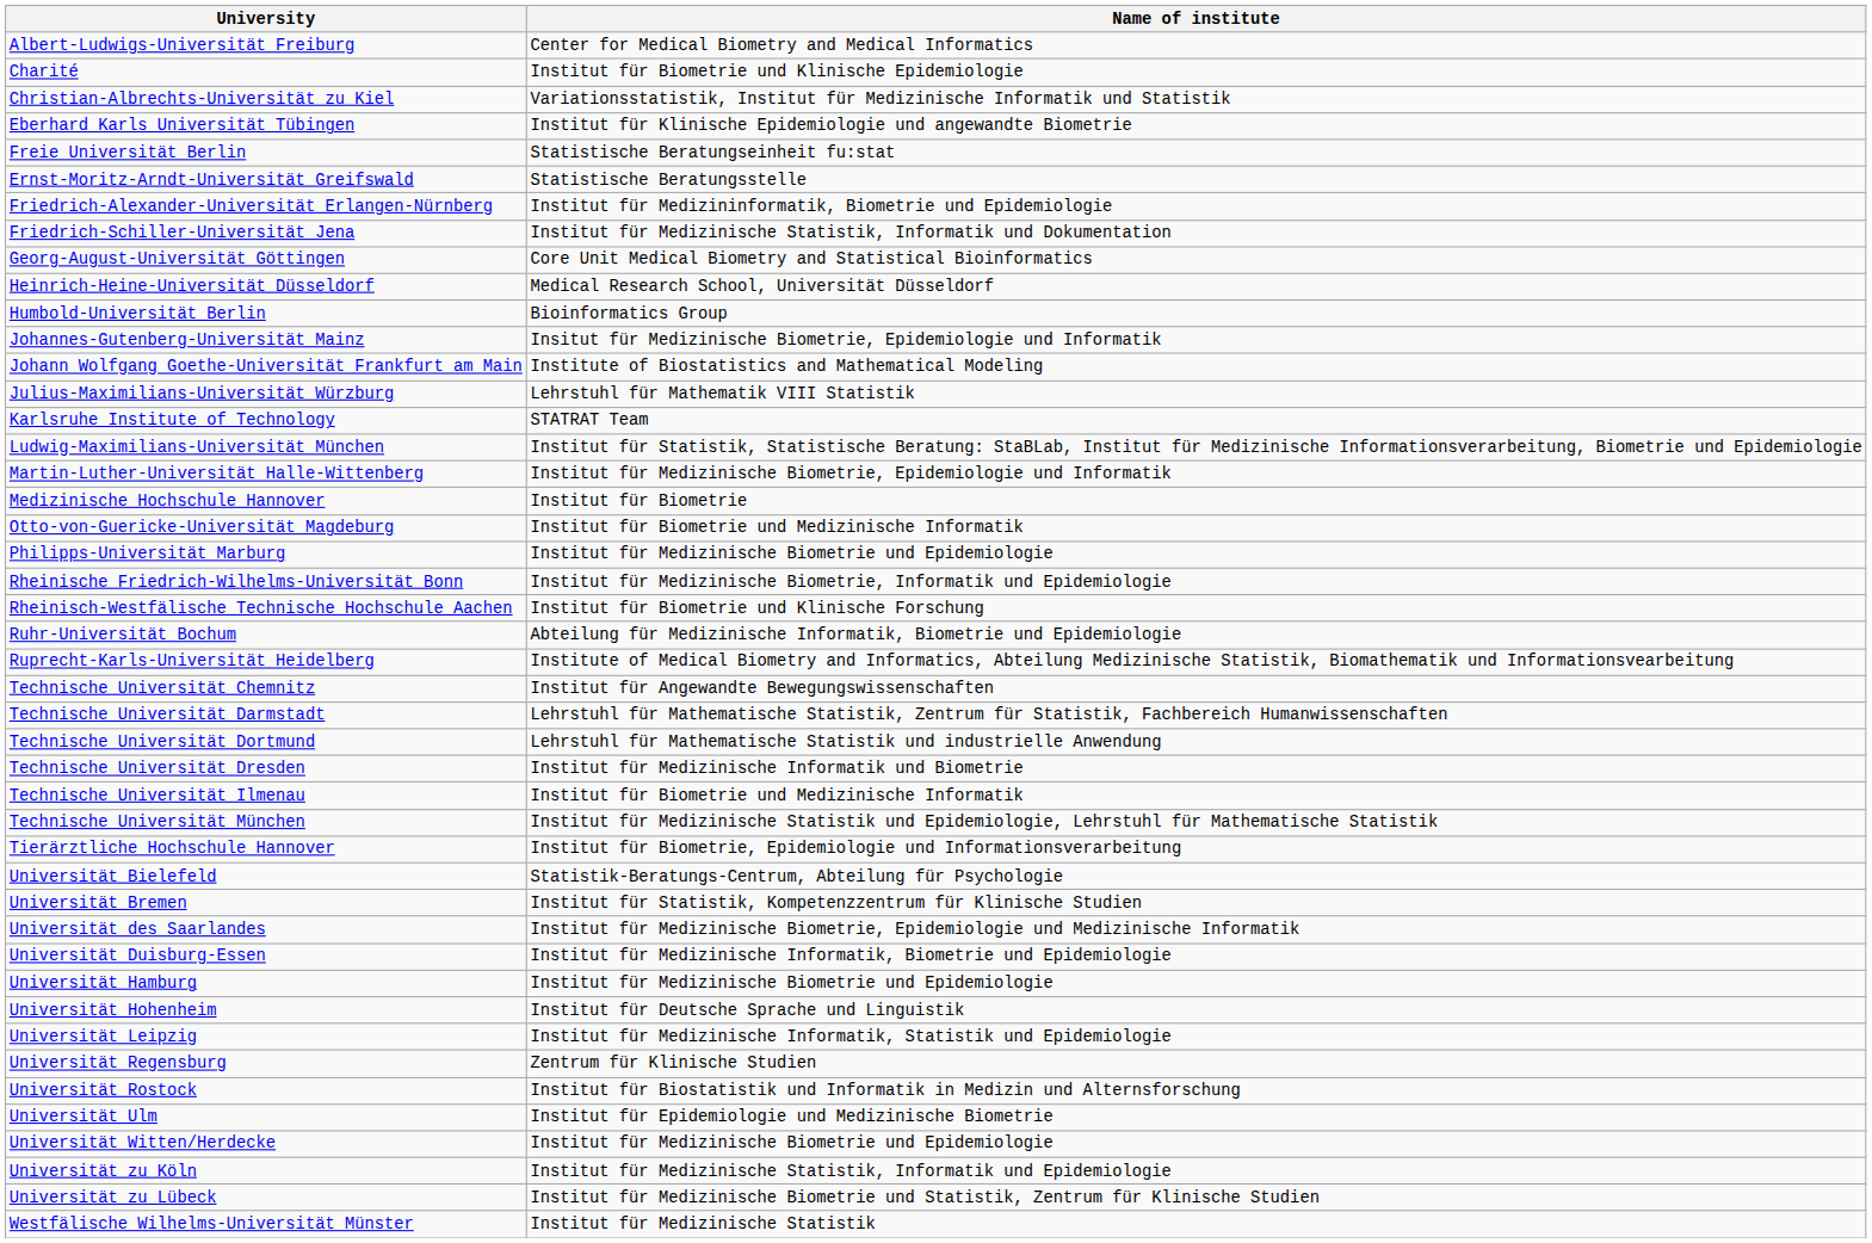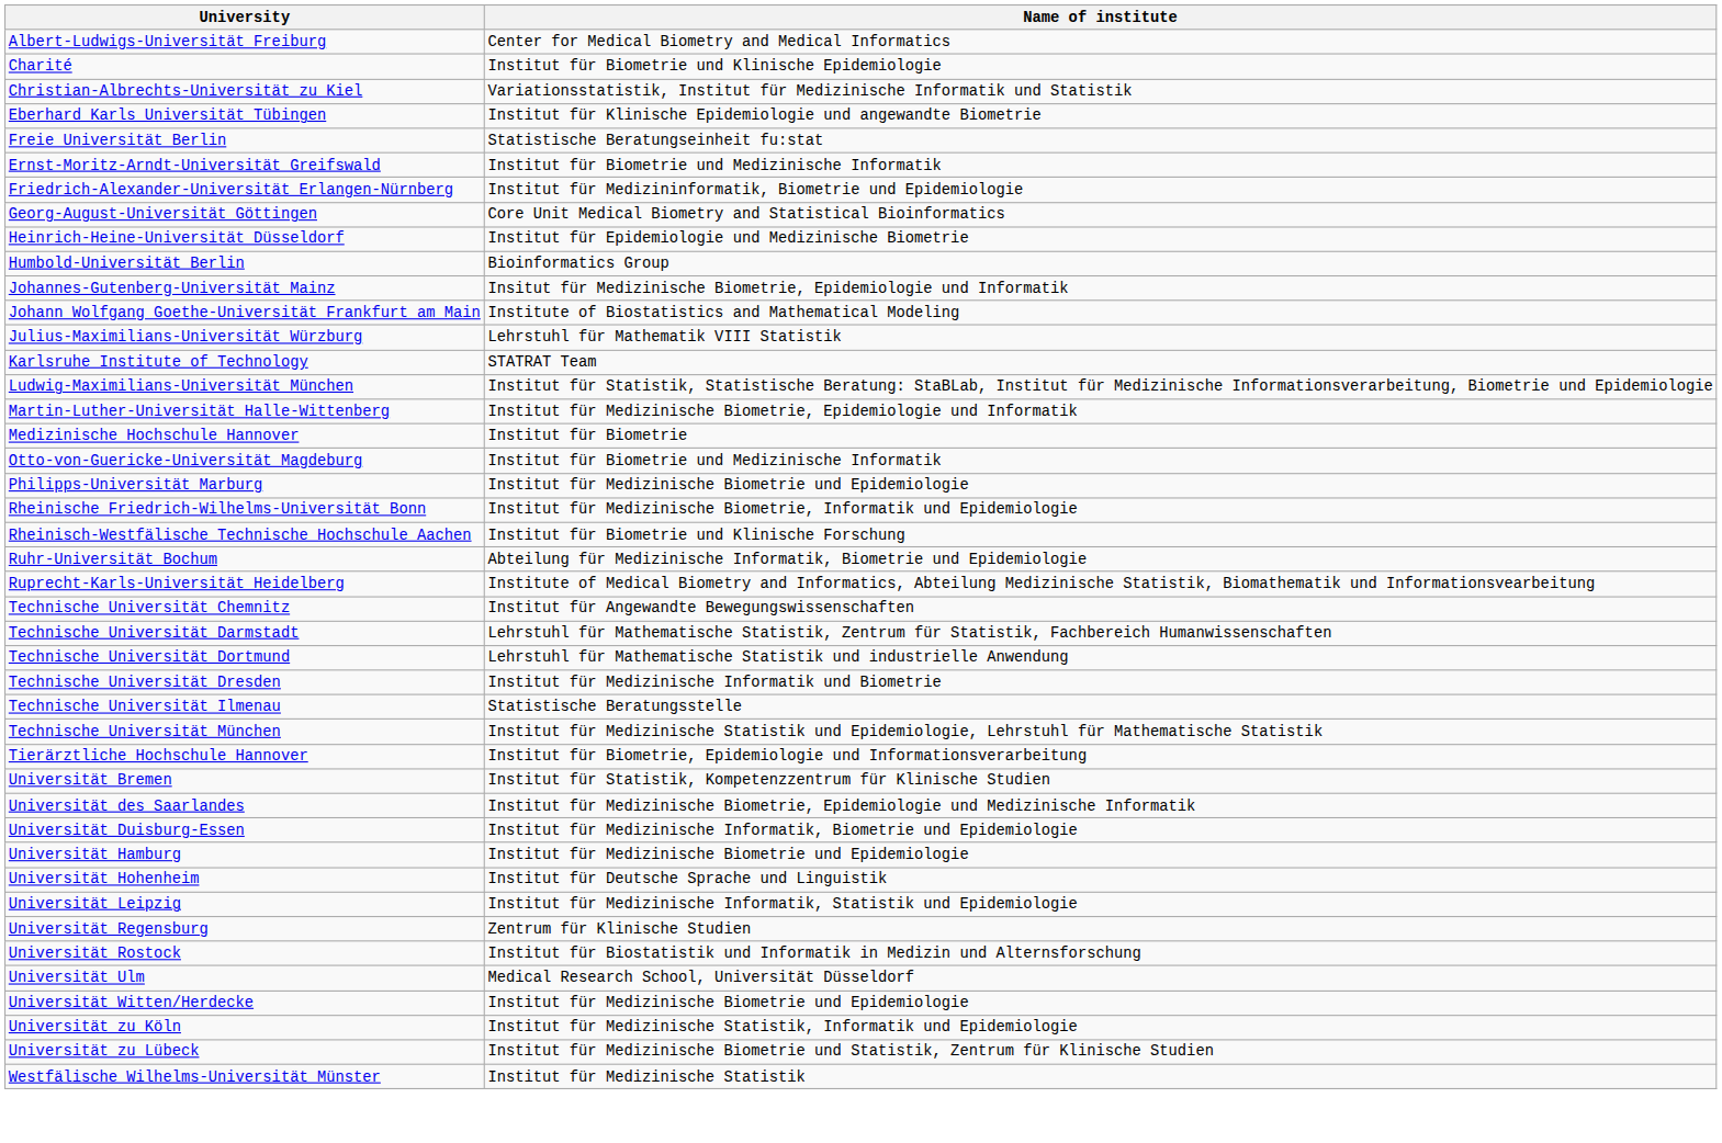 <table class="wikitable">
 <tr>
 <th>University</th>
 <th>Name of institute</th>
 </tr>
 <tr>
 <td><a href='#'>Albert-Ludwigs-Universität Freiburg</a></td>
 <td>Center for Medical Biometry and Medical Informatics</td>
 </tr>
 <tr>
 <td><a href='#'>Charité</a></td>
 <td>Institut für Biometrie und Klinische Epidemiologie</td>
 </tr>
 <tr>
 <td><a href='#'>Christian-Albrechts-Universität zu Kiel</a></td>
 <td>Variationsstatistik, Institut für Medizinische Informatik und Statistik</td>
 </tr>
 <tr>
 <td><a href='#'>Eberhard Karls Universität Tübingen</a></td>
 <td>Institut für Klinische Epidemiologie und angewandte Biometrie</td>
 </tr>
 <tr>
 <td><a href='#'>Freie Universität Berlin</a></td>
 <td>Statistische Beratungseinheit fu:stat</td>
 </tr>
 <tr>
 <td><a href='#'>Ernst-Moritz-Arndt-Universität Greifswald</a></td>
-<td>Statistische Beratungsstelle</td>
+<td>Institut für Biometrie und Medizinische Informatik</td>
 </tr>
 <tr>
 <td><a href='#'>Friedrich-Alexander-Universität Erlangen-Nürnberg</a></td>
 <td>Institut für Medizininformatik, Biometrie und Epidemiologie</td>
-</tr>
-<tr>
-<td><a href='#'>Friedrich-Schiller-Universität Jena</a></td>
-<td>Institut für Medizinische Statistik, Informatik und Dokumentation</td>
 </tr>
 <tr>
 <td><a href='#'>Georg-August-Universität Göttingen</a></td>
 <td>Core Unit Medical Biometry and Statistical Bioinformatics</td>
 </tr>
 <tr>
 <td><a href='#'>Heinrich-Heine-Universität Düsseldorf</a></td>
-<td>Medical Research School, Universität Düsseldorf</td>
+<td>Institut für Epidemiologie und Medizinische Biometrie  </td>
 </tr>
 <tr>
 <td><a href='#'>Humbold-Universität Berlin</a></td>
 <td>Bioinformatics Group  </td>
 </tr>
 <tr>
 <td><a href='#'>Johannes-Gutenberg-Universität Mainz</a></td>
 <td>Insitut für Medizinische Biometrie, Epidemiologie und Informatik</td>
 </tr>
 <tr>
 <td><a href='#'>Johann Wolfgang Goethe-Universität Frankfurt am Main</a></td>
 <td>Institute of Biostatistics and Mathematical Modeling</td>
 </tr>
 <tr>
 <td><a href='#'>Julius-Maximilians-Universität Würzburg</a></td>
 <td>Lehrstuhl für Mathematik VIII Statistik</td>
 </tr>
 <tr>
 <td><a href='#'>Karlsruhe Institute of Technology</a></td>
 <td>STATRAT Team</td>
 </tr>
 <tr>
 <td><a href='#'>Ludwig-Maximilians-Universität München</a></td>
 <td>Institut für Statistik, Statistische Beratung: StaBLab, Institut für Medizinische Informationsverarbeitung, Biometrie und Epidemiologie</td>
 </tr>
 <tr>
 <td><a href='#'>Martin-Luther-Universität Halle-Wittenberg</a></td>
 <td>Institut für Medizinische Biometrie, Epidemiologie und Informatik</td>
 </tr>
 <tr>
 <td><a href='#'>Medizinische Hochschule Hannover</a></td>
 <td>Institut für Biometrie</td>
 </tr>
 <tr>
 <td><a href='#'>Otto-von-Guericke-Universität Magdeburg</a></td>
 <td>Institut für Biometrie und Medizinische Informatik</td>
 </tr>
 <tr>
 <td><a href='#'>Philipps-Universität Marburg</a></td>
 <td>Institut für Medizinische Biometrie und Epidemiologie</td>
 </tr>
 <tr>
 <td><a href='#'>Rheinische Friedrich-Wilhelms-Universität Bonn</a></td>
 <td>Institut für Medizinische Biometrie, Informatik und Epidemiologie</td>
 </tr>
 <tr>
 <td><a href='#'>Rheinisch-Westfälische Technische Hochschule Aachen</a></td>
 <td>Institut für Biometrie und Klinische Forschung </td>
 </tr>
 <tr>
 <td><a href='#'>Ruhr-Universität Bochum</a></td>
 <td>Abteilung für Medizinische Informatik, Biometrie und Epidemiologie</td>
 </tr>
 <tr>
 <td><a href='#'>Ruprecht-Karls-Universität Heidelberg</a></td>
 <td>Institute of Medical Biometry and Informatics, Abteilung Medizinische Statistik, Biomathematik und Informationsvearbeitung</td>
 </tr>
 <tr>
 <td><a href='#'>Technische Universität Chemnitz</a></td>
 <td>Institut für Angewandte Bewegungswissenschaften</td>
 </tr>
 <tr>
 <td><a href='#'>Technische Universität Darmstadt</a></td>
 <td>Lehrstuhl für Mathematische Statistik, Zentrum für Statistik, Fachbereich Humanwissenschaften</td>
 </tr>
 <tr>
 <td><a href='#'>Technische Universität Dortmund</a></td>
 <td>Lehrstuhl für Mathematische Statistik und industrielle Anwendung</td>
 </tr>
 <tr>
 <td><a href='#'>Technische Universität Dresden</a></td>
 <td>Institut für Medizinische Informatik und Biometrie</td>
 </tr>
 <tr>
 <td><a href='#'>Technische Universität Ilmenau</a></td>
-<td>Institut für Biometrie und Medizinische Informatik</td>
+<td>Statistische Beratungsstelle</td>
 </tr>
 <tr>
 <td><a href='#'>Technische Universität München</a></td>
 <td>Institut für Medizinische Statistik und Epidemiologie, Lehrstuhl für Mathematische Statistik</td>
 </tr>
 <tr>
 <td><a href='#'>Tierärztliche Hochschule Hannover</a></td>
 <td>Institut für Biometrie, Epidemiologie und Informationsverarbeitung</td>
-</tr>
-<tr>
-<td><a href='#'>Universität Bielefeld</a></td>
-<td>Statistik-Beratungs-Centrum, Abteilung für Psychologie</td>
 </tr>
 <tr>
 <td><a href='#'>Universität Bremen</a></td>
 <td>Institut für Statistik, Kompetenzzentrum für Klinische Studien</td>
 </tr>
 <tr>
 <td><a href='#'>Universität des Saarlandes</a></td>
 <td>Institut für Medizinische Biometrie, Epidemiologie und Medizinische Informatik </td>
 </tr>
 <tr>
 <td><a href='#'>Universität Duisburg-Essen</a></td>
 <td>Institut für Medizinische Informatik, Biometrie und Epidemiologie </td>
 </tr>
 <tr>
 <td><a href='#'>Universität Hamburg</a></td>
 <td>Institut für Medizinische Biometrie und Epidemiologie </td>
 </tr>
 <tr>
 <td><a href='#'>Universität Hohenheim</a></td>
 <td>Institut für Deutsche Sprache und Linguistik</td>
 </tr>
 <tr>
 <td><a href='#'>Universität Leipzig</a></td>
 <td>Institut für Medizinische Informatik, Statistik und Epidemiologie  </td>
 </tr>
 <tr>
 <td><a href='#'>Universität Regensburg</a></td>
 <td>Zentrum für Klinische Studien  </td>
 </tr>
 <tr>
 <td><a href='#'>Universität Rostock</a></td>
 <td>Institut für Biostatistik und Informatik in Medizin und Alternsforschung  </td>
 </tr>
 <tr>
 <td><a href='#'>Universität Ulm</a></td>
-<td>Institut für Epidemiologie und Medizinische Biometrie  </td>
+<td>Medical Research School, Universität Düsseldorf</td>
 </tr>
 <tr>
 <td><a href='#'>Universität Witten/Herdecke</a></td>
 <td>Institut für Medizinische Biometrie und Epidemiologie </td>
 </tr>
 <tr>
 <td><a href='#'>Universität zu Köln</a></td>
 <td>Institut für Medizinische Statistik, Informatik und Epidemiologie  </td>
 </tr>
 <tr>
 <td><a href='#'>Universität zu Lübeck</a></td>
 <td>Institut für Medizinische Biometrie und Statistik, Zentrum für Klinische Studien </td>
 </tr>
 <tr>
 <td><a href='#'>Westfälische Wilhelms-Universität Münster</a></td>
 <td>Institut für Medizinische Statistik</td>
 </tr>
 </table>
